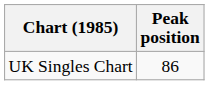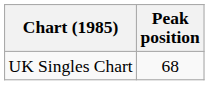 <table class="wikitable sortable">
 <tr>
 <th>Chart (1985)</th>
 <th>Peak<br>position</th>
 </tr>
 <tr>
 <td align="left">UK Singles Chart</td>
-<td style="text-align:center;">86</td>
+<td style="text-align:center;">68</td>
 </tr>
 </table>
